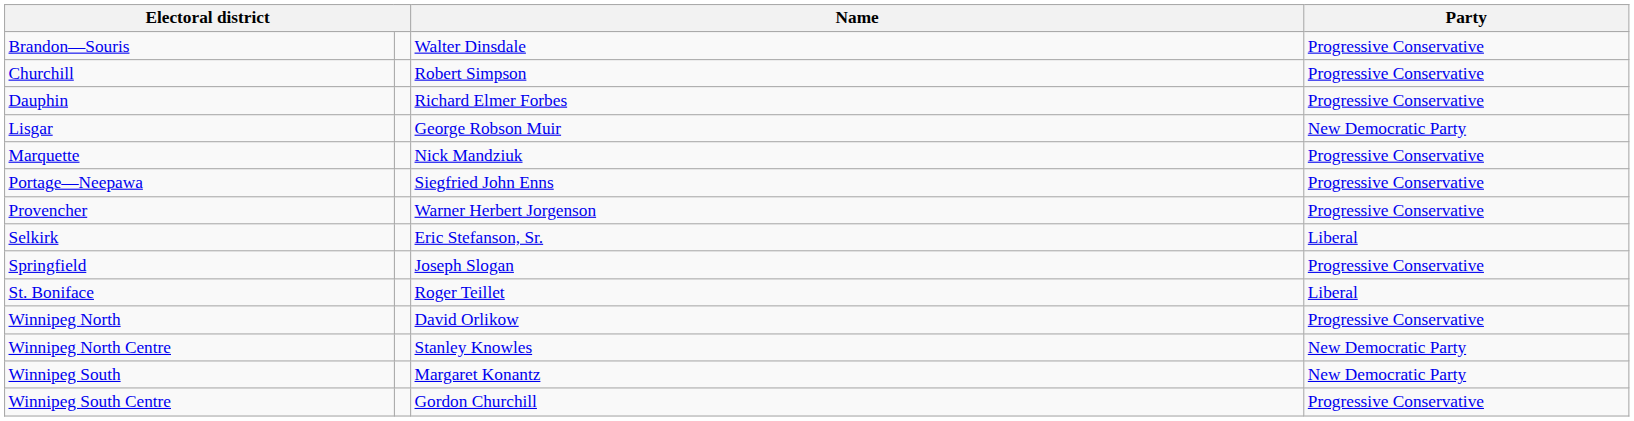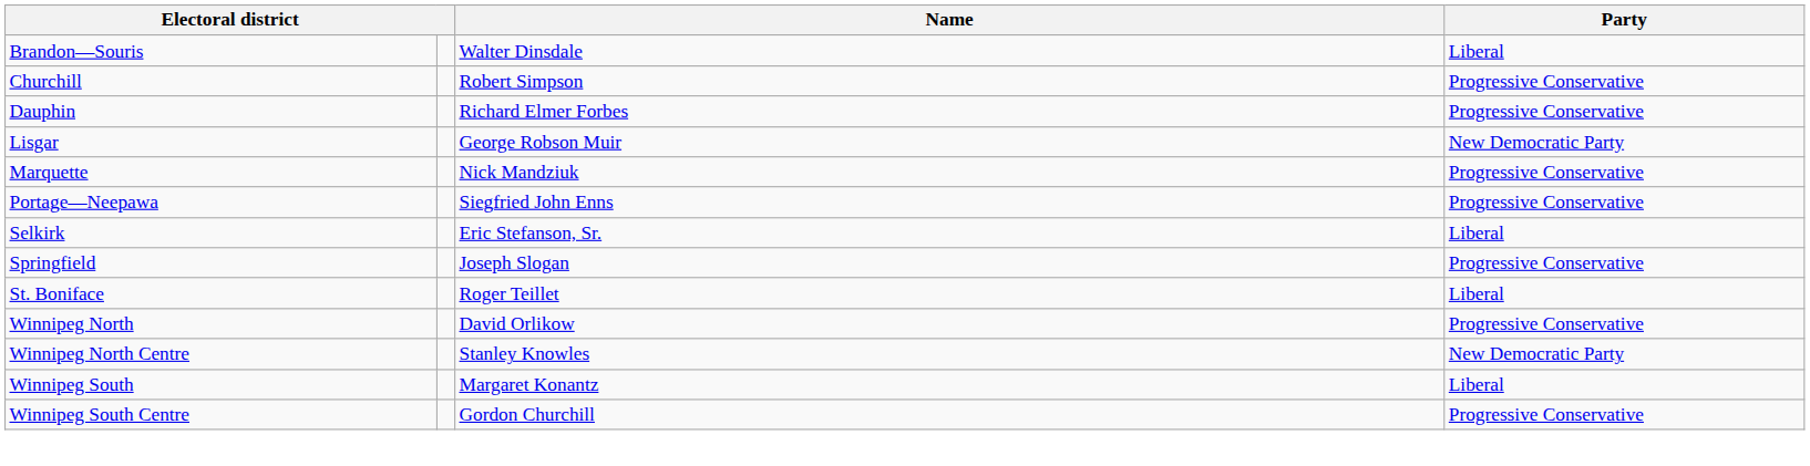 <table class="wikitable" width=95%>
 <tr>
 <th colspan=2 width=25%>Electoral district</th>
 <th>Name</th>
 <th width=20%>Party</th>
 </tr>
 <tr>
 <td width=24%><a href='#'>Brandon—Souris</a></td>
 <td></td>
 <td><a href='#'>Walter Dinsdale</a></td>
-<td><a href='#'>Progressive Conservative</a></td>
+<td><a href='#'>Liberal</a></td>
 </tr>
 <tr>
 <td><a href='#'>Churchill</a></td>
 <td></td>
 <td><a href='#'>Robert Simpson</a></td>
 <td><a href='#'>Progressive Conservative</a></td>
 </tr>
 <tr>
 <td><a href='#'>Dauphin</a></td>
 <td></td>
 <td><a href='#'>Richard Elmer Forbes</a></td>
 <td><a href='#'>Progressive Conservative</a></td>
 </tr>
 <tr>
 <td><a href='#'>Lisgar</a></td>
 <td></td>
 <td><a href='#'>George Robson Muir</a></td>
 <td><a href='#'>New Democratic Party</a></td>
 </tr>
 <tr>
 <td><a href='#'>Marquette</a></td>
 <td></td>
 <td><a href='#'>Nick Mandziuk</a></td>
 <td><a href='#'>Progressive Conservative</a></td>
 </tr>
 <tr>
 <td><a href='#'>Portage—Neepawa</a></td>
 <td></td>
 <td><a href='#'>Siegfried John Enns</a></td>
-<td><a href='#'>Progressive Conservative</a></td>
-</tr>
-<tr>
-<td><a href='#'>Provencher</a></td>
-<td></td>
-<td><a href='#'>Warner Herbert Jorgenson</a></td>
 <td><a href='#'>Progressive Conservative</a></td>
 </tr>
 <tr>
 <td><a href='#'>Selkirk</a></td>
 <td></td>
 <td><a href='#'>Eric Stefanson, Sr.</a></td>
 <td><a href='#'>Liberal</a></td>
 </tr>
 <tr>
 <td><a href='#'>Springfield</a></td>
 <td></td>
 <td><a href='#'>Joseph Slogan</a></td>
 <td><a href='#'>Progressive Conservative</a></td>
 </tr>
 <tr>
 <td><a href='#'>St. Boniface</a></td>
 <td></td>
 <td><a href='#'>Roger Teillet</a></td>
 <td><a href='#'>Liberal</a></td>
 </tr>
 <tr>
 <td><a href='#'>Winnipeg North</a></td>
 <td></td>
 <td><a href='#'>David Orlikow</a></td>
 <td><a href='#'>Progressive Conservative</a></td>
 </tr>
 <tr>
 <td><a href='#'>Winnipeg North Centre</a></td>
 <td></td>
 <td><a href='#'>Stanley Knowles</a></td>
 <td><a href='#'>New Democratic Party</a></td>
 </tr>
 <tr>
 <td><a href='#'>Winnipeg South</a></td>
 <td></td>
 <td><a href='#'>Margaret Konantz</a></td>
-<td><a href='#'>New Democratic Party</a></td>
+<td><a href='#'>Liberal</a></td>
 </tr>
 <tr>
 <td><a href='#'>Winnipeg South Centre</a></td>
 <td></td>
 <td><a href='#'>Gordon Churchill</a></td>
 <td><a href='#'>Progressive Conservative</a></td>
 </tr>
 </table>
